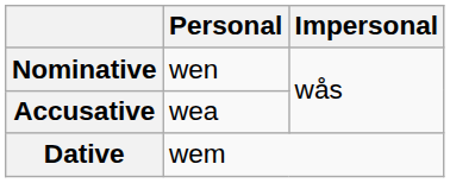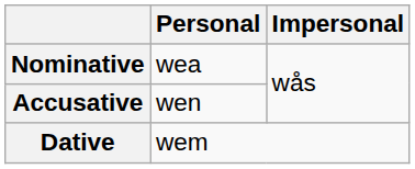 <table class="wikitable">
 <tr>
 <th></th>
 <th>Personal</th>
 <th>Impersonal</th>
 </tr>
 <tr>
 <th>Nominative</th>
-<td>wen</td>
+<td>wea</td>
 <td rowspan="2">wås</td>
 </tr>
 <tr>
 <th>Accusative</th>
-<td>wea</td>
+<td>wen</td>
 </tr>
 <tr>
 <th>Dative</th>
 <td colspan="2">wem</td>
 </tr>
 </table>
